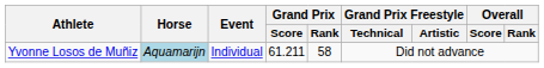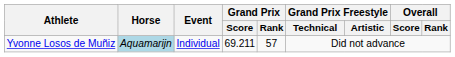 <table class=wikitable style="font-size:90%; text-align:center;">
 <tr>
 <th rowspan=2>Athlete</th>
 <th rowspan=2>Horse</th>
 <th rowspan=2>Event</th>
 <th colspan=2>Grand Prix</th>
 <th colspan=2>Grand Prix Freestyle</th>
 <th colspan=2>Overall</th>
 </tr>
 <tr style=font-size:95%>
 <th>Score</th>
 <th>Rank</th>
 <th>Technical</th>
 <th>Artistic</th>
 <th>Score</th>
 <th>Rank</th>
 </tr>
 <tr>
 <td align=left><a href='#'>Yvonne Losos de Muñiz</a></td>
 <td align=left style="background: lightblue;"><em>Aquamarijn</em></td>
 <td align=left><a href='#'>Individual</a></td>
-<td>61.211</td>
-<td>58</td>
+<td>69.211</td>
+<td>57</td>
 <td colspan="4">Did not advance</td>
 </tr>
 </table>
